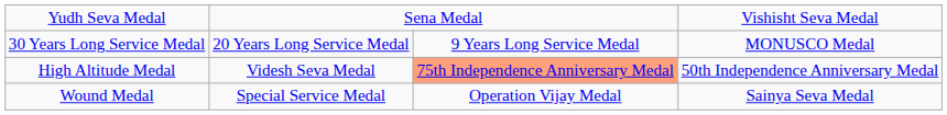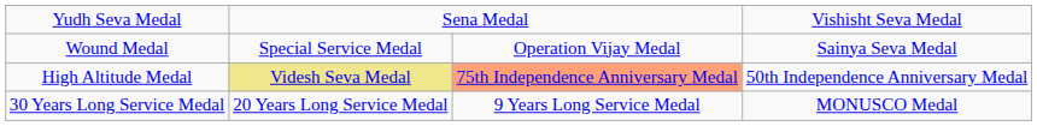 <table class="wikitable" style="margin:1em auto; text-align:center;">
 <tr>
 <td><a href='#'>Yudh Seva Medal</a></td>
 <td colspan = 2><a href='#'>Sena Medal</a></td>
 <td><a href='#'>Vishisht Seva Medal</a></td>
 </tr>
 <tr>
+<td><a href='#'>Wound Medal</a></td>
+<td><a href='#'>Special Service Medal</a></td>
+<td><a href='#'>Operation Vijay Medal</a></td>
+<td><a href='#'>Sainya Seva Medal</a></td>
+</tr>
+<tr>
+<td><a href='#'>High Altitude Medal</a></td>
+<td style="background: khaki;"><a href='#'>Videsh Seva Medal</a></td>
+<td style="background: lightsalmon;"><a href='#'>75th Independence Anniversary Medal</a></td>
+<td><a href='#'>50th Independence Anniversary Medal</a></td>
+</tr>
+<tr>
 <td><a href='#'>30 Years Long Service Medal</a></td>
 <td><a href='#'>20 Years Long Service Medal</a></td>
 <td><a href='#'>9 Years Long Service Medal</a></td>
 <td><a href='#'>MONUSCO Medal</a></td>
 </tr>
-<tr>
-<td><a href='#'>High Altitude Medal</a></td>
-<td><a href='#'>Videsh Seva Medal</a></td>
-<td style="background: lightsalmon;"><a href='#'>75th Independence Anniversary Medal</a></td>
-<td><a href='#'>50th Independence Anniversary Medal</a></td>
-</tr>
-<tr>
-<td><a href='#'>Wound Medal</a></td>
-<td><a href='#'>Special Service Medal</a></td>
-<td><a href='#'>Operation Vijay Medal</a></td>
-<td><a href='#'>Sainya Seva Medal</a></td>
-</tr>
 </table>
